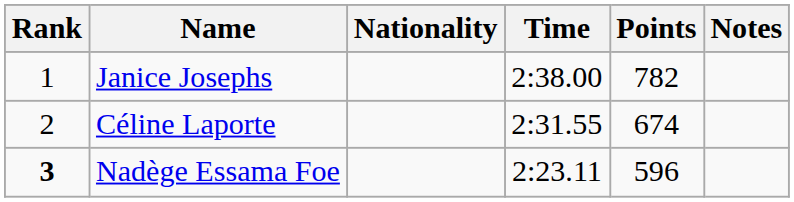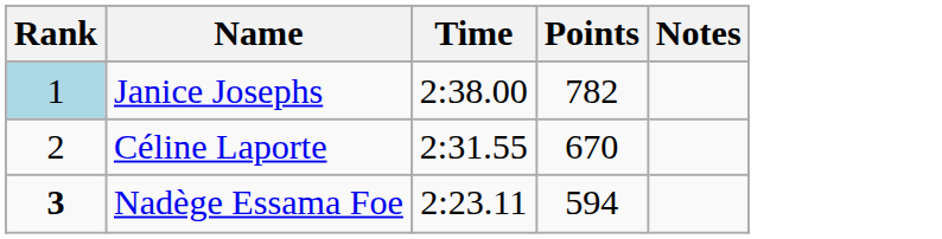 <table class="wikitable sortable" style="text-align:center">
 <tr>
 <th>Rank</th>
 <th>Name</th>
-<th>Nationality</th>
 <th>Time</th>
 <th>Points</th>
 <th>Notes</th>
 </tr>
 <tr>
-<td>1</td>
+<td style="background: lightblue;">1</td>
 <td align="left"><a href='#'>Janice Josephs</a></td>
-<td align=left></td>
 <td>2:38.00</td>
 <td>782</td>
 <td></td>
 </tr>
 <tr>
 <td>2</td>
 <td align="left"><a href='#'>Céline Laporte</a></td>
-<td align=left></td>
 <td>2:31.55</td>
-<td>674</td>
+<td>670</td>
 <td></td>
 </tr>
 <tr>
 <td><strong>3</strong></td>
 <td align="left"><a href='#'>Nadège Essama Foe</a></td>
-<td align=left></td>
 <td>2:23.11</td>
-<td>596</td>
+<td>594</td>
 <td></td>
 </tr>
 </table>
